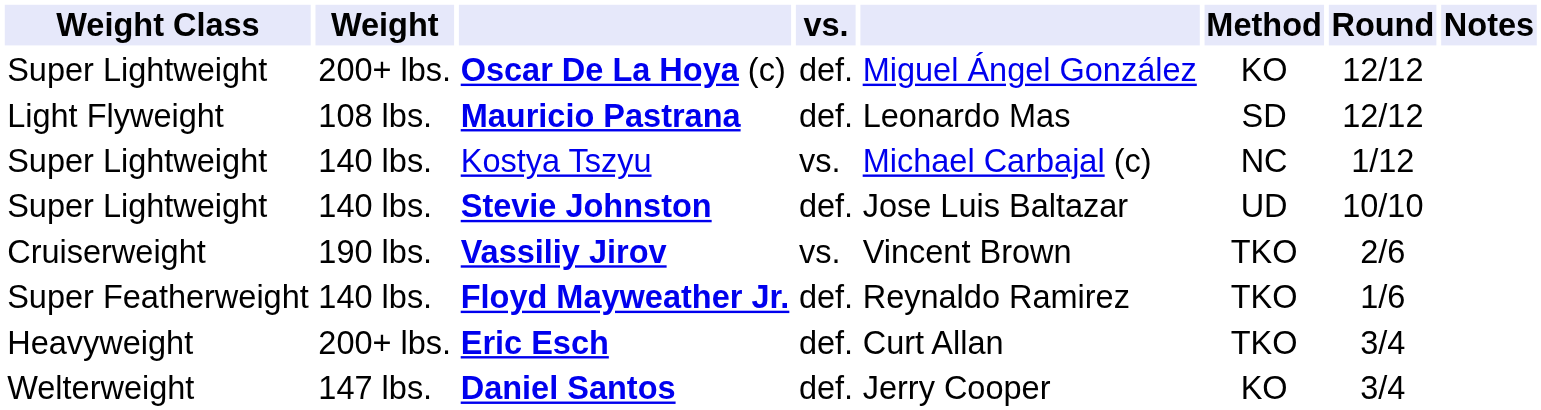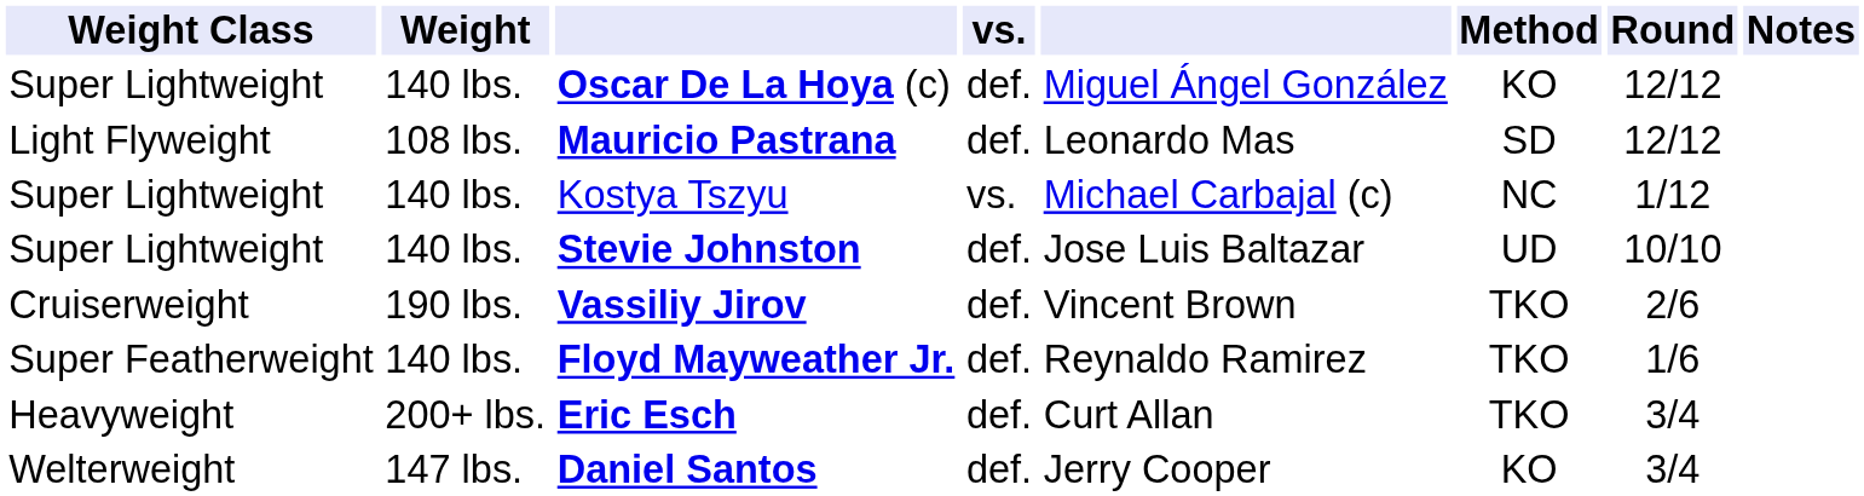 <table class="toccolours" style="font-size: 85%;">
 <tr>
 <th style="background:#e6e8fa; color:#000; text-align:center;">Weight Class</th>
 <th style="background:#e6e8fa; color:#000; text-align:center;">Weight</th>
 <th style="background:#e6e8fa; color:#000; text-align:center;"></th>
 <th style="background:#e6e8fa; color:#000; text-align:center;">vs.</th>
 <th style="background:#e6e8fa; color:#000; text-align:center;"></th>
 <th style="background:#e6e8fa; color:#000; text-align:center;">Method</th>
 <th style="background:#e6e8fa; color:#000; text-align:center;">Round</th>
 <th style="background:#e6e8fa; color:#000; text-align:center;">Notes</th>
 </tr>
 <tr>
 <td>Super Lightweight</td>
-<td>200+ lbs.</td>
+<td>140 lbs.</td>
 <td><strong><a href='#'>Oscar De La Hoya</a></strong> (c)</td>
 <td>def.</td>
 <td><a href='#'>Miguel Ángel González</a></td>
 <td align=center>KO</td>
 <td align=center>12/12</td>
 <td></td>
 </tr>
 <tr>
 <td>Light Flyweight</td>
 <td>108 lbs.</td>
 <td><strong><a href='#'>Mauricio Pastrana</a></strong></td>
 <td>def.</td>
 <td>Leonardo Mas</td>
 <td align=center>SD</td>
 <td align=center>12/12</td>
 <td></td>
 </tr>
 <tr>
 <td>Super Lightweight</td>
 <td>140 lbs.</td>
 <td><a href='#'>Kostya Tszyu</a></td>
 <td>vs.</td>
 <td><a href='#'>Michael Carbajal</a> (c)</td>
 <td align=center>NC</td>
 <td align=center>1/12</td>
 <td></td>
 </tr>
 <tr>
 <td>Super Lightweight</td>
 <td>140 lbs.</td>
 <td><strong><a href='#'>Stevie Johnston</a></strong></td>
 <td>def.</td>
 <td>Jose Luis Baltazar</td>
 <td align=center>UD</td>
 <td align=center>10/10</td>
 </tr>
 <tr>
 <td>Cruiserweight</td>
 <td>190 lbs.</td>
 <td><strong><a href='#'>Vassiliy Jirov</a></strong></td>
-<td>vs.</td>
+<td>def.</td>
 <td>Vincent Brown</td>
 <td align=center>TKO</td>
 <td align=center>2/6</td>
 </tr>
 <tr>
 <td>Super Featherweight</td>
 <td>140 lbs.</td>
 <td><strong><a href='#'>Floyd Mayweather Jr.</a></strong></td>
 <td>def.</td>
 <td>Reynaldo Ramirez</td>
 <td align=center>TKO</td>
 <td align=center>1/6</td>
 </tr>
 <tr>
 <td>Heavyweight</td>
 <td>200+ lbs.</td>
 <td><strong><a href='#'>Eric Esch</a></strong></td>
 <td>def.</td>
 <td>Curt Allan</td>
 <td align=center>TKO</td>
 <td align=center>3/4</td>
 </tr>
 <tr>
 <td>Welterweight</td>
 <td>147 lbs.</td>
 <td><strong><a href='#'>Daniel Santos</a></strong></td>
 <td>def.</td>
 <td>Jerry Cooper</td>
 <td align=center>KO</td>
 <td align=center>3/4</td>
 </tr>
 </table>
